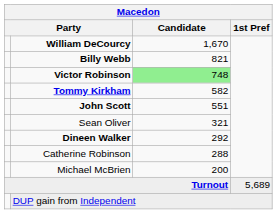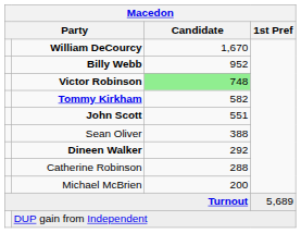 <table class="wikitable">
 <tr>
 <th colspan="4" align="center"><a href='#'>Macedon</a></th>
 </tr>
 <tr>
 <th colspan="2" align="center" width=200>Party</th>
 <th width=150>Candidate</th>
 <th width=60>1st Pref</th>
 </tr>
 <tr>
 <td></td>
 <td align="right"><strong>William DeCourcy</strong></td>
 <td align="right">1,670</td>
 </tr>
 <tr>
 <td></td>
 <td align="right"><strong>Billy Webb</strong></td>
-<td align="right">821</td>
+<td align="right">952</td>
 </tr>
 <tr>
 <td></td>
 <td align="right"><strong>Victor Robinson</strong></td>
 <td align="right" style="background: lightgreen;">748</td>
 </tr>
 <tr>
 <td></td>
 <td align="right"><strong><a href='#'>Tommy Kirkham</a></strong></td>
 <td align="right">582</td>
 </tr>
 <tr>
 <td></td>
 <td align="right"><strong>John Scott</strong></td>
 <td align="right">551</td>
 </tr>
 <tr>
 <td></td>
 <td align="right">Sean Oliver</td>
-<td align="right">321</td>
+<td align="right">388</td>
 </tr>
 <tr>
 <td></td>
 <td align="right"><strong>Dineen Walker</strong></td>
 <td align="right">292</td>
 </tr>
 <tr>
 <td></td>
 <td align="right">Catherine Robinson</td>
 <td align="right">288</td>
 </tr>
 <tr>
 <td></td>
 <td align="right">Michael McBrien</td>
 <td align="right">200</td>
 </tr>
 <tr bgcolor="EEEEEE">
 <td colspan=3 align="right"><strong><a href='#'>Turnout</a></strong></td>
 <td align="right">5,689</td>
 </tr>
 <tr>
 <td bgcolor=></td>
 <td colspan=3 bgcolor="EEEEEE"><a href='#'>DUP</a> gain from <a href='#'>Independent</a></td>
 </tr>
 </table>
